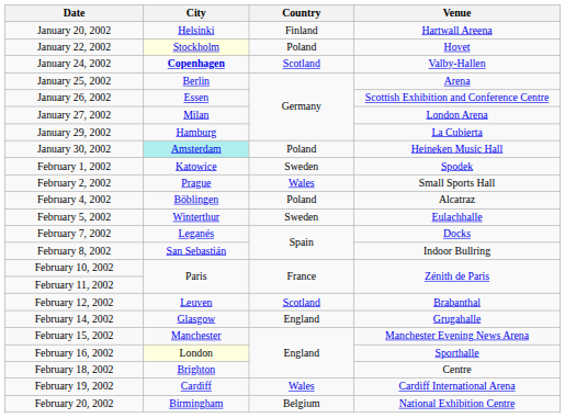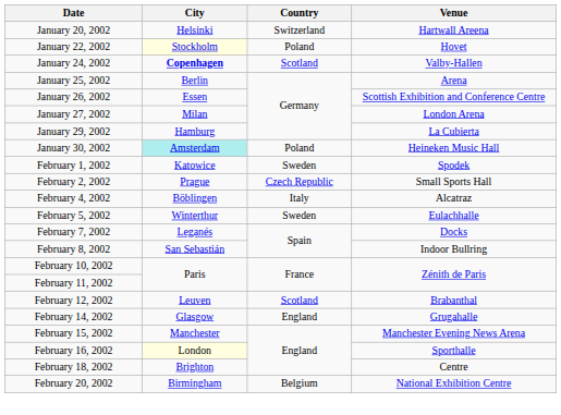 <table class="wikitable" style="text-align:center;">
 <tr>
 <th width="200">Date</th>
 <th width="150">City</th>
 <th width="150">Country</th>
 <th width="300">Venue</th>
 </tr>
 <tr>
 <td>January 20, 2002</td>
 <td><a href='#'>Helsinki</a></td>
-<td>Finland</td>
+<td>Switzerland</td>
 <td><a href='#'>Hartwall Areena</a></td>
 </tr>
 <tr>
 <td>January 22, 2002</td>
 <td style="background: lightyellow;"><a href='#'>Stockholm</a></td>
 <td>Poland</td>
 <td><a href='#'>Hovet</a></td>
 </tr>
 <tr>
 <td>January 24, 2002</td>
 <td><strong><a href='#'>Copenhagen</a></strong></td>
 <td><a href='#'>Scotland</a></td>
 <td><a href='#'>Valby-Hallen</a></td>
 </tr>
 <tr>
 <td>January 25, 2002</td>
 <td><a href='#'>Berlin</a></td>
 <td rowspan="4">Germany</td>
 <td><a href='#'>Arena</a></td>
 </tr>
 <tr>
 <td>January 26, 2002</td>
 <td><a href='#'>Essen</a></td>
 <td><a href='#'>Scottish Exhibition and Conference Centre</a></td>
 </tr>
 <tr>
 <td>January 27, 2002</td>
 <td><a href='#'>Milan</a></td>
 <td><a href='#'>London Arena</a></td>
 </tr>
 <tr>
 <td>January 29, 2002</td>
 <td><a href='#'>Hamburg</a></td>
 <td><a href='#'>La Cubierta</a></td>
 </tr>
 <tr>
 <td>January 30, 2002</td>
 <td style="background: paleturquoise;"><a href='#'>Amsterdam</a></td>
 <td>Poland</td>
 <td><a href='#'>Heineken Music Hall</a></td>
 </tr>
 <tr>
 <td>February 1, 2002</td>
 <td><a href='#'>Katowice</a></td>
 <td>Sweden</td>
 <td><a href='#'>Spodek</a></td>
 </tr>
 <tr>
 <td>February 2, 2002</td>
 <td><a href='#'>Prague</a></td>
-<td><a href='#'>Wales</a></td>
+<td><a href='#'>Czech Republic</a></td>
 <td>Small Sports Hall</td>
 </tr>
 <tr>
 <td>February 4, 2002</td>
 <td><a href='#'>Böblingen</a></td>
-<td>Poland</td>
+<td>Italy</td>
 <td>Alcatraz</td>
 </tr>
 <tr>
 <td>February 5, 2002</td>
 <td><a href='#'>Winterthur</a></td>
 <td>Sweden</td>
 <td><a href='#'>Eulachhalle</a></td>
 </tr>
 <tr>
 <td>February 7, 2002</td>
 <td><a href='#'>Leganés</a></td>
 <td rowspan="2">Spain</td>
 <td><a href='#'>Docks</a></td>
 </tr>
 <tr>
 <td>February 8, 2002</td>
 <td><a href='#'>San Sebastián</a></td>
 <td>Indoor Bullring</td>
 </tr>
 <tr>
 <td>February 10, 2002</td>
 <td rowspan="2">Paris</td>
 <td rowspan="2">France</td>
 <td rowspan="2"><a href='#'>Zénith de Paris</a></td>
 </tr>
 <tr>
 <td>February 11, 2002</td>
 </tr>
 <tr>
 <td>February 12, 2002</td>
 <td><a href='#'>Leuven</a></td>
 <td><a href='#'>Scotland</a></td>
 <td><a href='#'>Brabanthal</a></td>
 </tr>
 <tr>
 <td>February 14, 2002</td>
 <td><a href='#'>Glasgow</a></td>
 <td>England</td>
 <td><a href='#'>Grugahalle</a></td>
 </tr>
 <tr>
 <td>February 15, 2002</td>
 <td><a href='#'>Manchester</a></td>
 <td rowspan="3">England</td>
 <td><a href='#'>Manchester Evening News Arena</a></td>
 </tr>
 <tr>
 <td>February 16, 2002</td>
 <td style="background: lightyellow;">London</td>
 <td><a href='#'>Sporthalle</a></td>
 </tr>
 <tr>
 <td>February 18, 2002</td>
 <td><a href='#'>Brighton</a></td>
 <td>Centre</td>
 </tr>
 <tr>
-<td>February 19, 2002</td>
-<td><a href='#'>Cardiff</a></td>
-<td><a href='#'>Wales</a></td>
-<td><a href='#'>Cardiff International Arena</a></td>
-</tr>
-<tr>
 <td>February 20, 2002</td>
 <td><a href='#'>Birmingham</a></td>
 <td>Belgium</td>
 <td><a href='#'>National Exhibition Centre</a></td>
 </tr>
 </table>
